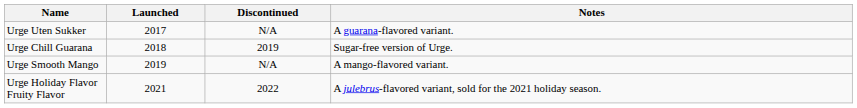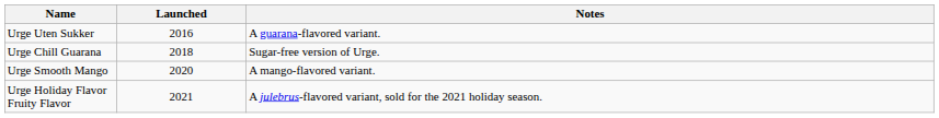 <table class="wikitable">
 <tr>
 <th width=12%>Name</th>
 <th>Launched</th>
-<th>Discontinued</th>
 <th>Notes</th>
 </tr>
 <tr>
 <td>Urge Uten Sukker</td>
-<td style="text-align:center;">2017</td>
-<td style="text-align:center;">N/A</td>
+<td style="text-align:center;">2016</td>
 <td>A <a href='#'>guarana</a>-flavored variant.</td>
 </tr>
 <tr>
 <td>Urge Chill Guarana</td>
 <td style="text-align:center;">2018</td>
-<td style="text-align:center;">2019</td>
 <td>Sugar-free version of Urge.</td>
 </tr>
 <tr>
 <td>Urge Smooth Mango</td>
-<td style="text-align:center;">2019</td>
-<td style="text-align:center;">N/A</td>
+<td style="text-align:center;">2020</td>
 <td>A mango-flavored variant.</td>
 </tr>
 <tr>
 <td>Urge Holiday Flavor Fruity Flavor</td>
 <td style="text-align:center;">2021</td>
-<td style="text-align:center;">2022</td>
 <td>A <em><a href='#'>julebrus</a></em>-flavored variant, sold for the 2021 holiday season.</td>
 </tr>
 </table>
